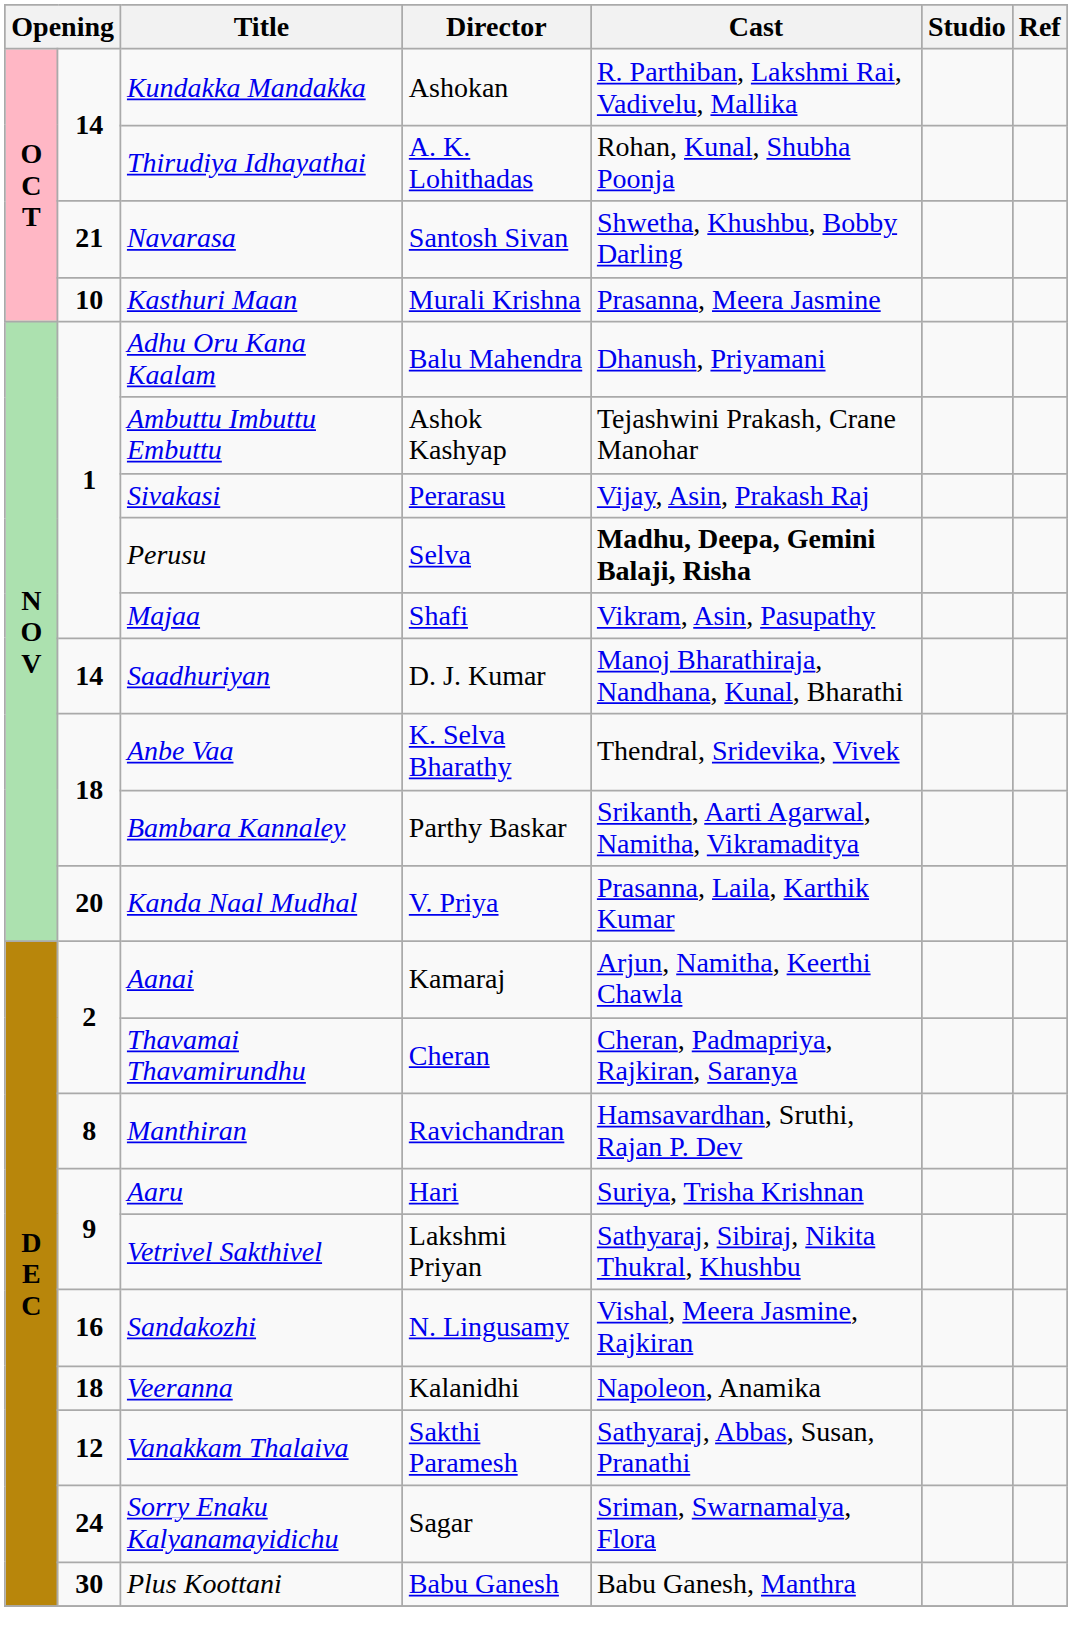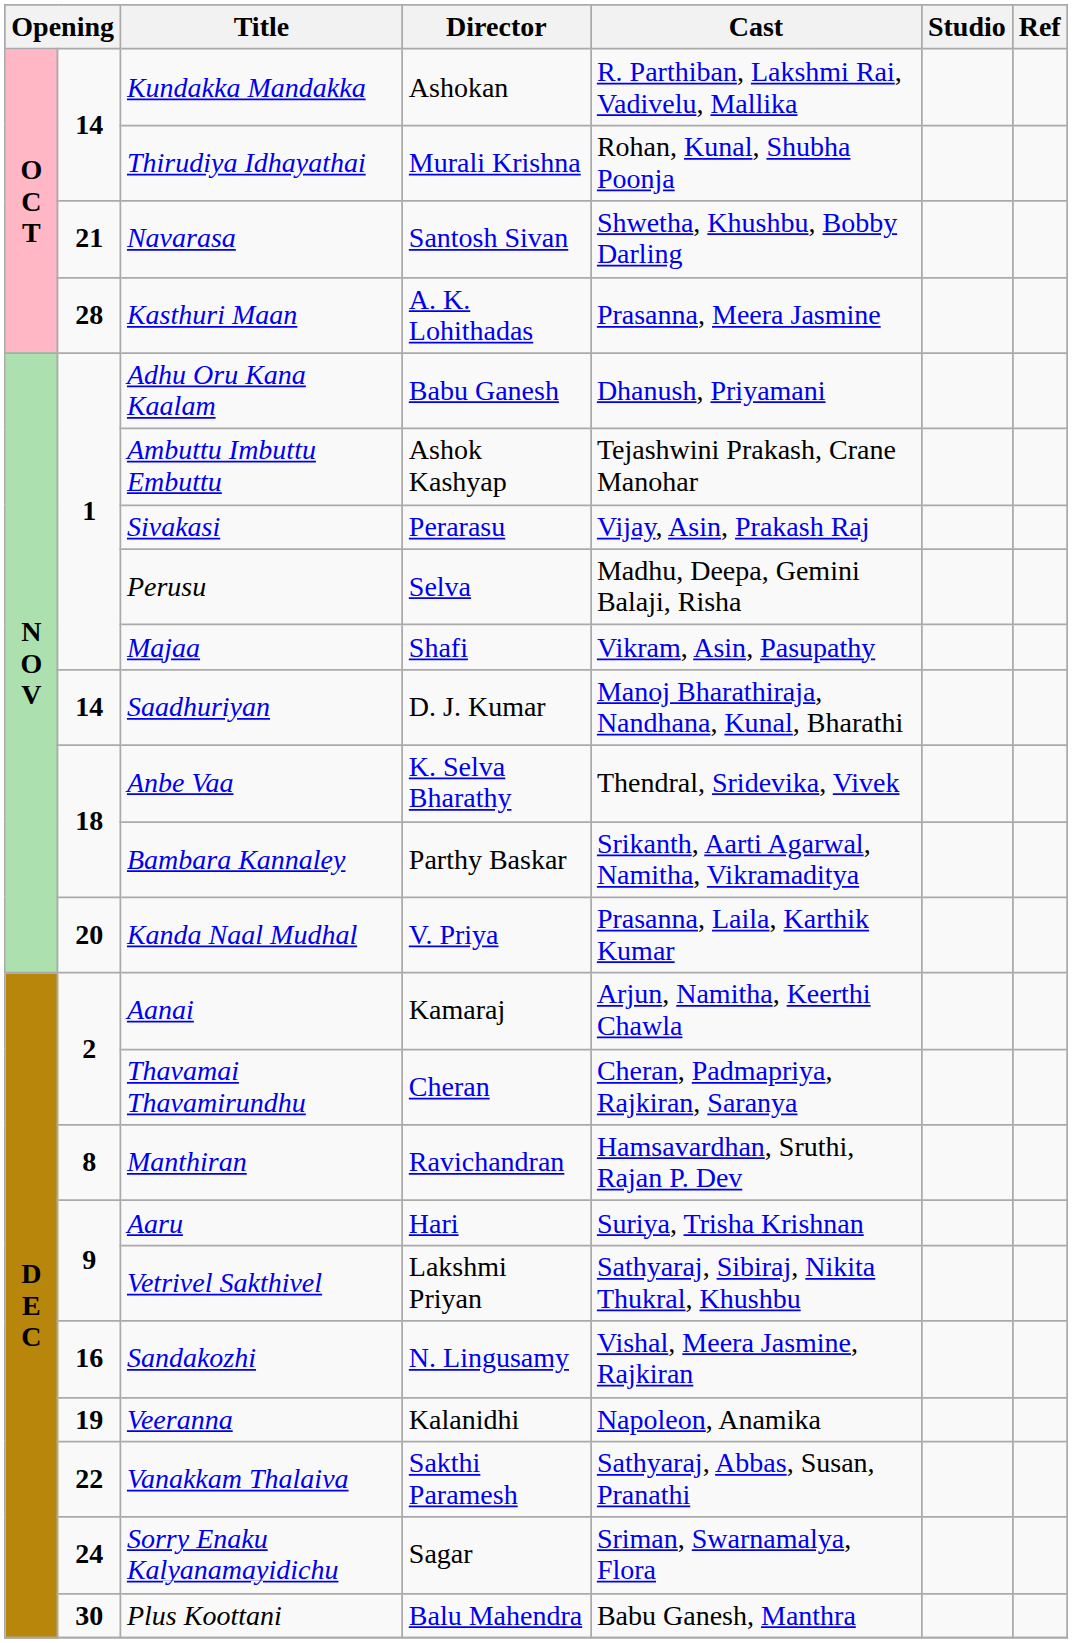 <table class="wikitable">
 <tr>
 <th colspan="2">Opening</th>
 <th>Title</th>
 <th>Director</th>
 <th>Cast</th>
 <th>Studio</th>
 <th>Ref</th>
 </tr>
 <tr October!>
 <td rowspan="4" valign="center" align="center" style="background:#FFB7C5;"><strong>O<br>C<br>T</strong></td>
 <td rowspan="2" align="center"><strong>14</strong></td>
 <td><em><a href='#'>Kundakka Mandakka</a></em></td>
 <td>Ashokan</td>
 <td><a href='#'>R. Parthiban</a>, <a href='#'>Lakshmi Rai</a>, <a href='#'>Vadivelu</a>, <a href='#'>Mallika</a></td>
 <td></td>
 <td></td>
 </tr>
 <tr>
 <td><em><a href='#'>Thirudiya Idhayathai</a></em></td>
-<td><a href='#'>A. K. Lohithadas</a></td>
+<td><a href='#'>Murali Krishna</a></td>
 <td>Rohan, <a href='#'>Kunal</a>, <a href='#'>Shubha Poonja</a></td>
 <td></td>
 <td></td>
 </tr>
 <tr>
 <td rowspan="1" align="center"><strong>21</strong></td>
 <td><em><a href='#'>Navarasa</a></em></td>
 <td><a href='#'>Santosh Sivan</a></td>
 <td><a href='#'>Shwetha</a>, <a href='#'>Khushbu</a>, <a href='#'>Bobby Darling</a></td>
 <td></td>
 <td></td>
 </tr>
 <tr>
-<td rowspan="1" align="center"><strong>10</strong></td>
+<td rowspan="1" align="center"><strong>28</strong></td>
 <td><em><a href='#'>Kasthuri Maan</a></em></td>
-<td><a href='#'>Murali Krishna</a></td>
+<td><a href='#'>A. K. Lohithadas</a></td>
 <td><a href='#'>Prasanna</a>, <a href='#'>Meera Jasmine</a></td>
 <td></td>
 <td></td>
 </tr>
 <tr November!>
 <td rowspan="9" valign="center" align="center" style="background:#ACE1AF;"><strong>N<br>O<br>V</strong></td>
 <td rowspan="5" align="center"><strong>1</strong></td>
 <td><em><a href='#'>Adhu Oru Kana Kaalam</a></em></td>
-<td><a href='#'>Balu Mahendra</a></td>
+<td><a href='#'>Babu Ganesh</a></td>
 <td><a href='#'>Dhanush</a>, <a href='#'>Priyamani</a></td>
 <td></td>
 <td></td>
 </tr>
 <tr>
 <td><em><a href='#'>Ambuttu Imbuttu Embuttu </a></em></td>
 <td>Ashok Kashyap</td>
 <td>Tejashwini Prakash, Crane Manohar</td>
 <td></td>
 <td></td>
 </tr>
 <tr>
 <td><em><a href='#'>Sivakasi</a></em></td>
 <td><a href='#'>Perarasu</a></td>
 <td><a href='#'>Vijay</a>, <a href='#'>Asin</a>, <a href='#'>Prakash Raj</a></td>
 <td></td>
 <td></td>
 </tr>
 <tr>
 <td><em>Perusu</em></td>
 <td><a href='#'>Selva</a></td>
-<td><strong>Madhu, Deepa, Gemini Balaji, Risha</strong></td>
+<td>Madhu, Deepa, Gemini Balaji, Risha</td>
 <td></td>
 <td></td>
 </tr>
 <tr>
 <td><em><a href='#'>Majaa</a></em></td>
 <td><a href='#'>Shafi</a></td>
 <td><a href='#'>Vikram</a>, <a href='#'>Asin</a>, <a href='#'>Pasupathy</a></td>
 <td></td>
 <td></td>
 </tr>
 <tr>
 <td rowspan="1" align="center"><strong>14</strong></td>
 <td><em><a href='#'>Saadhuriyan</a></em></td>
 <td>D. J. Kumar</td>
 <td><a href='#'>Manoj Bharathiraja</a>, <a href='#'>Nandhana</a>, <a href='#'>Kunal</a>, Bharathi</td>
 <td></td>
 <td></td>
 </tr>
 <tr>
 <td rowspan="2" align="center"><strong>18</strong></td>
 <td><em><a href='#'>Anbe Vaa</a></em></td>
 <td><a href='#'>K. Selva Bharathy</a></td>
 <td>Thendral, <a href='#'>Sridevika</a>, <a href='#'>Vivek</a></td>
 <td></td>
 <td></td>
 </tr>
 <tr>
 <td><em><a href='#'>Bambara Kannaley</a></em></td>
 <td>Parthy Baskar</td>
 <td><a href='#'>Srikanth</a>, <a href='#'>Aarti Agarwal</a>, <a href='#'>Namitha</a>, <a href='#'>Vikramaditya</a></td>
 <td></td>
 <td></td>
 </tr>
 <tr>
 <td rowspan="1" align="center"><strong>20</strong></td>
 <td><em><a href='#'>Kanda Naal Mudhal</a></em></td>
 <td><a href='#'>V. Priya</a></td>
 <td><a href='#'>Prasanna</a>, <a href='#'>Laila</a>, <a href='#'>Karthik Kumar</a></td>
 <td></td>
 <td></td>
 </tr>
 <tr December!>
 <td rowspan="10" valign="center" align="center" style="background:#B8860B;"><strong>D<br>E<br>C</strong></td>
 <td rowspan="2" align="center"><strong>2</strong></td>
 <td><em><a href='#'>Aanai</a></em></td>
 <td>Kamaraj</td>
 <td><a href='#'>Arjun</a>, <a href='#'>Namitha</a>, <a href='#'>Keerthi Chawla</a></td>
 <td></td>
 <td></td>
 </tr>
 <tr>
 <td><em><a href='#'>Thavamai Thavamirundhu</a></em></td>
 <td><a href='#'>Cheran</a></td>
 <td><a href='#'>Cheran</a>, <a href='#'>Padmapriya</a>, <a href='#'>Rajkiran</a>, <a href='#'>Saranya</a></td>
 <td></td>
 <td></td>
 </tr>
 <tr>
 <td align="center"><strong>8</strong></td>
 <td><em><a href='#'>Manthiran</a></em></td>
 <td><a href='#'>Ravichandran</a></td>
 <td><a href='#'>Hamsavardhan</a>, Sruthi, <a href='#'>Rajan P. Dev</a></td>
 <td></td>
 <td></td>
 </tr>
 <tr>
 <td rowspan="2" align="center"><strong>9</strong></td>
 <td><em><a href='#'>Aaru</a></em></td>
 <td><a href='#'>Hari</a></td>
 <td><a href='#'>Suriya</a>, <a href='#'>Trisha Krishnan</a></td>
 <td></td>
 <td></td>
 </tr>
 <tr>
 <td><em><a href='#'>Vetrivel Sakthivel</a></em></td>
 <td>Lakshmi Priyan</td>
 <td><a href='#'>Sathyaraj</a>, <a href='#'>Sibiraj</a>, <a href='#'>Nikita Thukral</a>, <a href='#'>Khushbu</a></td>
 <td></td>
 <td></td>
 </tr>
 <tr>
 <td rowspan="1" align="center"><strong>16</strong></td>
 <td><em><a href='#'>Sandakozhi</a></em></td>
 <td><a href='#'>N. Lingusamy</a></td>
 <td><a href='#'>Vishal</a>, <a href='#'>Meera Jasmine</a>, <a href='#'>Rajkiran</a></td>
 <td></td>
 <td></td>
 </tr>
 <tr>
-<td rowspan="1" align="center"><strong>18</strong></td>
+<td rowspan="1" align="center"><strong>19</strong></td>
 <td><em><a href='#'>Veeranna</a></em></td>
 <td>Kalanidhi</td>
 <td><a href='#'>Napoleon</a>, Anamika</td>
 <td></td>
 <td></td>
 </tr>
 <tr>
-<td rowspan="1" align="center"><strong>12</strong></td>
+<td rowspan="1" align="center"><strong>22</strong></td>
 <td><em><a href='#'>Vanakkam Thalaiva</a></em></td>
 <td><a href='#'>Sakthi Paramesh</a></td>
 <td><a href='#'>Sathyaraj</a>, <a href='#'>Abbas</a>, Susan, <a href='#'>Pranathi</a></td>
 <td></td>
 <td></td>
 </tr>
 <tr>
 <td align="center"><strong>24</strong></td>
 <td><em><a href='#'>Sorry Enaku Kalyanamayidichu</a></em></td>
 <td>Sagar</td>
 <td><a href='#'>Sriman</a>, <a href='#'>Swarnamalya</a>, <a href='#'>Flora</a></td>
 <td></td>
 <td></td>
 </tr>
 <tr>
 <td rowspan="1" align="center"><strong>30</strong></td>
 <td><em>Plus Koottani</em></td>
-<td><a href='#'>Babu Ganesh</a></td>
+<td><a href='#'>Balu Mahendra</a></td>
 <td>Babu Ganesh, <a href='#'>Manthra</a></td>
 <td></td>
 <td></td>
 </tr>
 <tr>
 </tr>
 </table>
